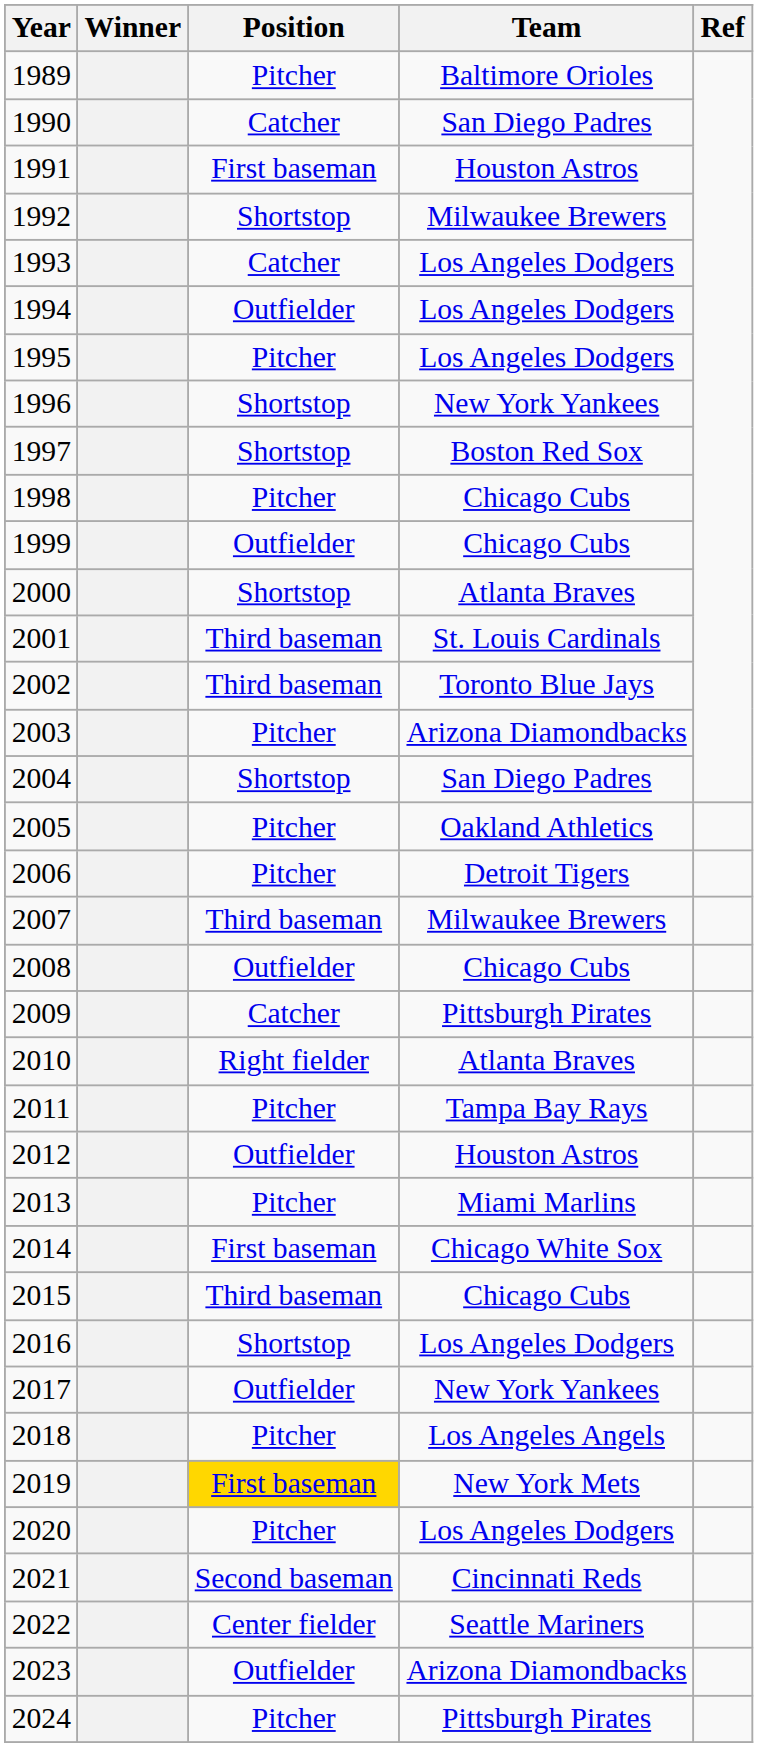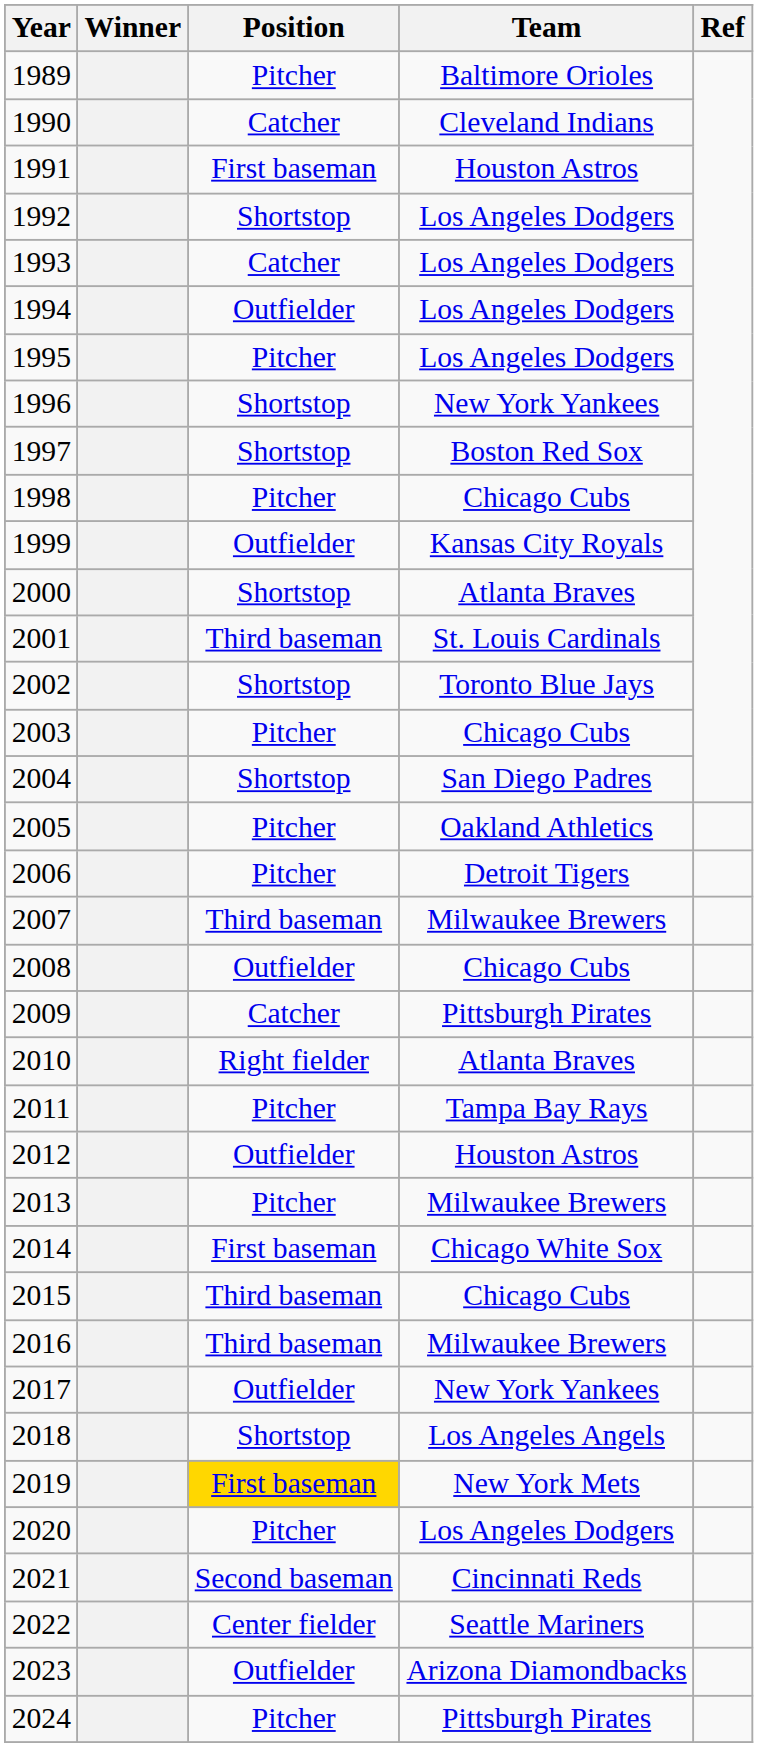 <table class="wikitable sortable plainrowheaders" style="text-align:center">
 <tr>
 <th scope="col">Year</th>
 <th scope="col">Winner</th>
 <th scope="col">Position</th>
 <th scope="col">Team</th>
 <th scope="col" class=unsortable>Ref</th>
 </tr>
 <tr>
 <td>1989</td>
 <th scope="row"></th>
 <td><a href='#'>Pitcher</a></td>
 <td><a href='#'>Baltimore Orioles</a></td>
 </tr>
 <tr>
 <td>1990</td>
 <th scope="row"></th>
 <td><a href='#'>Catcher</a></td>
-<td><a href='#'>San Diego Padres</a></td>
+<td><a href='#'>Cleveland Indians</a></td>
 </tr>
 <tr>
 <td>1991</td>
 <th scope="row"></th>
 <td><a href='#'>First baseman</a></td>
 <td><a href='#'>Houston Astros</a></td>
 </tr>
 <tr>
 <td>1992</td>
 <th scope="row"></th>
 <td><a href='#'>Shortstop</a></td>
-<td><a href='#'>Milwaukee Brewers</a></td>
+<td><a href='#'>Los Angeles Dodgers</a></td>
 </tr>
 <tr>
 <td>1993</td>
 <th scope="row"></th>
 <td><a href='#'>Catcher</a></td>
 <td><a href='#'>Los Angeles Dodgers</a></td>
 </tr>
 <tr>
 <td>1994</td>
 <th scope="row"></th>
 <td><a href='#'>Outfielder</a></td>
 <td><a href='#'>Los Angeles Dodgers</a></td>
 </tr>
 <tr>
 <td>1995</td>
 <th scope="row"></th>
 <td><a href='#'>Pitcher</a></td>
 <td><a href='#'>Los Angeles Dodgers</a></td>
 </tr>
 <tr>
 <td>1996</td>
 <th scope="row"></th>
 <td><a href='#'>Shortstop</a></td>
 <td><a href='#'>New York Yankees</a></td>
 </tr>
 <tr>
 <td>1997</td>
 <th scope="row"></th>
 <td><a href='#'>Shortstop</a></td>
 <td><a href='#'>Boston Red Sox</a></td>
 </tr>
 <tr>
 <td>1998</td>
 <th scope="row"></th>
 <td><a href='#'>Pitcher</a></td>
 <td><a href='#'>Chicago Cubs</a></td>
 </tr>
 <tr>
 <td>1999</td>
 <th scope="row"></th>
 <td><a href='#'>Outfielder</a></td>
-<td><a href='#'>Chicago Cubs</a></td>
+<td><a href='#'>Kansas City Royals</a></td>
 </tr>
 <tr>
 <td>2000</td>
 <th scope="row"></th>
 <td><a href='#'>Shortstop</a></td>
 <td><a href='#'>Atlanta Braves</a></td>
 </tr>
 <tr>
 <td>2001</td>
 <th scope="row"></th>
 <td><a href='#'>Third baseman</a></td>
 <td><a href='#'>St. Louis Cardinals</a></td>
 </tr>
 <tr>
 <td>2002</td>
 <th scope="row"></th>
-<td><a href='#'>Third baseman</a></td>
+<td><a href='#'>Shortstop</a></td>
 <td><a href='#'>Toronto Blue Jays</a></td>
 </tr>
 <tr>
 <td>2003</td>
 <th scope="row"></th>
 <td><a href='#'>Pitcher</a></td>
-<td><a href='#'>Arizona Diamondbacks</a></td>
+<td><a href='#'>Chicago Cubs</a></td>
 </tr>
 <tr>
 <td>2004</td>
 <th scope="row"></th>
 <td><a href='#'>Shortstop</a></td>
 <td><a href='#'>San Diego Padres</a></td>
 </tr>
 <tr>
 <td>2005</td>
 <th scope="row"></th>
 <td><a href='#'>Pitcher</a></td>
 <td><a href='#'>Oakland Athletics</a></td>
 <td></td>
 </tr>
 <tr>
 <td>2006</td>
 <th scope="row"></th>
 <td><a href='#'>Pitcher</a></td>
 <td><a href='#'>Detroit Tigers</a></td>
 <td></td>
 </tr>
 <tr>
 <td>2007</td>
 <th scope="row"></th>
 <td><a href='#'>Third baseman</a></td>
 <td><a href='#'>Milwaukee Brewers</a></td>
 <td></td>
 </tr>
 <tr>
 <td>2008</td>
 <th scope="row"></th>
 <td><a href='#'>Outfielder</a></td>
 <td><a href='#'>Chicago Cubs</a></td>
 <td></td>
 </tr>
 <tr>
 <td>2009</td>
 <th scope="row"></th>
 <td><a href='#'>Catcher</a></td>
 <td><a href='#'>Pittsburgh Pirates</a></td>
 </tr>
 <tr>
 <td>2010</td>
 <th scope="row"></th>
 <td><a href='#'>Right fielder</a></td>
 <td><a href='#'>Atlanta Braves</a></td>
 <td></td>
 </tr>
 <tr>
 <td>2011</td>
 <th scope="row"></th>
 <td><a href='#'>Pitcher</a></td>
 <td><a href='#'>Tampa Bay Rays</a></td>
 <td></td>
 </tr>
 <tr>
 <td>2012</td>
 <th scope="row"></th>
 <td><a href='#'>Outfielder</a></td>
 <td><a href='#'>Houston Astros</a></td>
 <td></td>
 </tr>
 <tr>
 <td>2013</td>
 <th scope="row"></th>
 <td><a href='#'>Pitcher</a></td>
-<td><a href='#'>Miami Marlins</a></td>
+<td><a href='#'>Milwaukee Brewers</a></td>
 <td></td>
 </tr>
 <tr>
 <td>2014</td>
 <th scope="row"></th>
 <td><a href='#'>First baseman</a></td>
 <td><a href='#'>Chicago White Sox</a></td>
 <td></td>
 </tr>
 <tr>
 <td>2015</td>
 <th scope="row"></th>
 <td><a href='#'>Third baseman</a></td>
 <td><a href='#'>Chicago Cubs</a></td>
 <td></td>
 </tr>
 <tr>
 <td>2016</td>
 <th scope="row"></th>
-<td><a href='#'>Shortstop</a></td>
-<td><a href='#'>Los Angeles Dodgers</a></td>
+<td><a href='#'>Third baseman</a></td>
+<td><a href='#'>Milwaukee Brewers</a></td>
 <td></td>
 </tr>
 <tr>
 <td>2017</td>
 <th scope="row"></th>
 <td><a href='#'>Outfielder</a></td>
 <td><a href='#'>New York Yankees</a></td>
 <td></td>
 </tr>
 <tr>
 <td>2018</td>
 <th scope="row"></th>
-<td><a href='#'>Pitcher</a></td>
+<td><a href='#'>Shortstop</a></td>
 <td><a href='#'>Los Angeles Angels</a></td>
 <td></td>
 </tr>
 <tr>
 <td>2019</td>
 <th scope="row"></th>
 <td style="background: gold;"><a href='#'>First baseman</a></td>
 <td><a href='#'>New York Mets</a></td>
 <td></td>
 </tr>
 <tr>
 <td>2020</td>
 <th scope="row"></th>
 <td><a href='#'>Pitcher</a></td>
 <td><a href='#'>Los Angeles Dodgers</a></td>
 <td></td>
 </tr>
 <tr>
 <td>2021</td>
 <th scope="row"></th>
 <td><a href='#'>Second baseman</a></td>
 <td><a href='#'>Cincinnati Reds</a></td>
 <td></td>
 </tr>
 <tr>
 <td>2022</td>
 <th scope="row"></th>
 <td><a href='#'>Center fielder</a></td>
 <td><a href='#'>Seattle Mariners</a></td>
 <td></td>
 </tr>
 <tr>
 <td>2023</td>
 <th scope="row"></th>
 <td><a href='#'>Outfielder</a></td>
 <td><a href='#'>Arizona Diamondbacks</a></td>
 <td></td>
 </tr>
 <tr>
 <td>2024</td>
 <th scope="row"></th>
 <td><a href='#'>Pitcher</a></td>
 <td><a href='#'>Pittsburgh Pirates</a></td>
 <td></td>
 </tr>
 </table>
